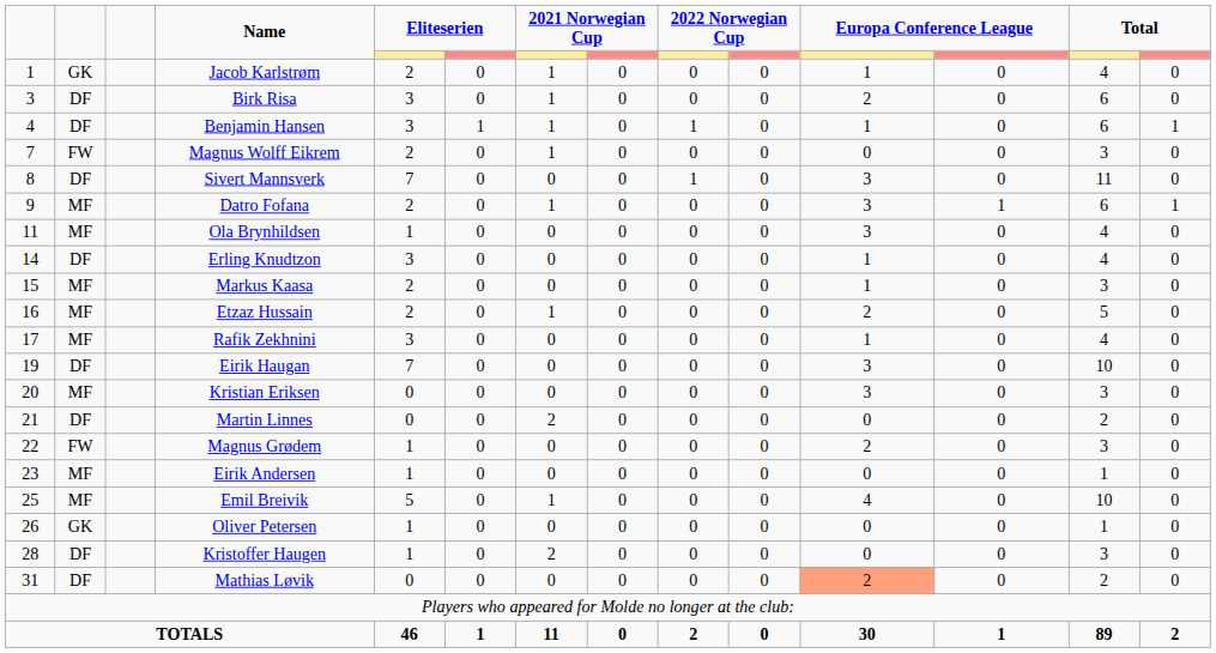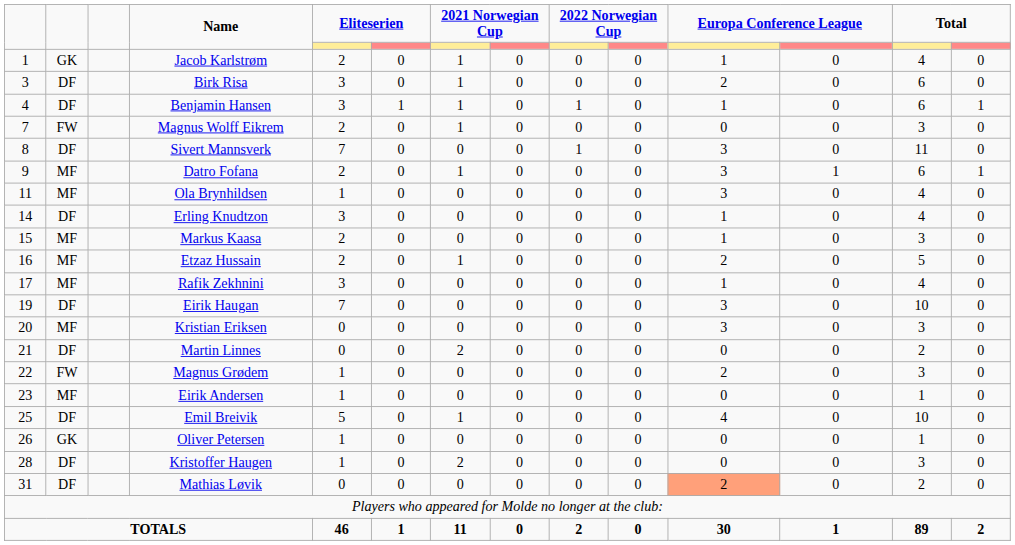 <table class="wikitable" style="font-size: 100%; text-align: center;">
 <tr>
 <td rowspan="2" width=40 align="center"><strong></strong></td>
 <td rowspan="2" width=40 align="center"><strong></strong></td>
 <td rowspan="2" width=40 align="center"><strong></strong></td>
 <td rowspan="2" width=200 align="center"><strong>Name</strong></td>
 <td colspan="2" align="center"><strong><a href='#'>Eliteserien</a></strong></td>
 <td colspan="2" align="center"><strong><a href='#'>2021 Norwegian Cup</a></strong></td>
 <td colspan="2" align="center"><strong><a href='#'>2022 Norwegian Cup</a></strong></td>
 <td colspan="2" align="center"><strong><a href='#'>Europa Conference League</a></strong></td>
 <td colspan="2" align="center"><strong>Total</strong></td>
 </tr>
 <tr>
 <th width=60 style="background: #FFEE99"></th>
 <th width=60 style="background: #FF8888"></th>
 <th width=60 style="background: #FFEE99"></th>
 <th width=60 style="background: #FF8888"></th>
 <th width=60 style="background: #FFEE99"></th>
 <th width=60 style="background: #FF8888"></th>
 <th width=120 style="background: #FFEE99"></th>
 <th width=120 style="background: #FF8888"></th>
 <th width=60 style="background: #FFEE99"></th>
 <th width=60 style="background: #FF8888"></th>
 </tr>
 <tr>
 <td>1</td>
 <td>GK</td>
 <td></td>
 <td><a href='#'>Jacob Karlstrøm</a></td>
 <td>2</td>
 <td>0</td>
 <td>1</td>
 <td>0</td>
 <td>0</td>
 <td>0</td>
 <td>1</td>
 <td>0</td>
 <td>4</td>
 <td>0</td>
 </tr>
 <tr>
 <td>3</td>
 <td>DF</td>
 <td></td>
 <td><a href='#'>Birk Risa</a></td>
 <td>3</td>
 <td>0</td>
 <td>1</td>
 <td>0</td>
 <td>0</td>
 <td>0</td>
 <td>2</td>
 <td>0</td>
 <td>6</td>
 <td>0</td>
 </tr>
 <tr>
 <td>4</td>
 <td>DF</td>
 <td></td>
 <td><a href='#'>Benjamin Hansen</a></td>
 <td>3</td>
 <td>1</td>
 <td>1</td>
 <td>0</td>
 <td>1</td>
 <td>0</td>
 <td>1</td>
 <td>0</td>
 <td>6</td>
 <td>1</td>
 </tr>
 <tr>
 <td>7</td>
 <td>FW</td>
 <td></td>
 <td><a href='#'>Magnus Wolff Eikrem</a></td>
 <td>2</td>
 <td>0</td>
 <td>1</td>
 <td>0</td>
 <td>0</td>
 <td>0</td>
 <td>0</td>
 <td>0</td>
 <td>3</td>
 <td>0</td>
 </tr>
 <tr>
 <td>8</td>
 <td>DF</td>
 <td></td>
 <td><a href='#'>Sivert Mannsverk</a></td>
 <td>7</td>
 <td>0</td>
 <td>0</td>
 <td>0</td>
 <td>1</td>
 <td>0</td>
 <td>3</td>
 <td>0</td>
 <td>11</td>
 <td>0</td>
 </tr>
 <tr>
 <td>9</td>
 <td>MF</td>
 <td></td>
 <td><a href='#'>Datro Fofana</a></td>
 <td>2</td>
 <td>0</td>
 <td>1</td>
 <td>0</td>
 <td>0</td>
 <td>0</td>
 <td>3</td>
 <td>1</td>
 <td>6</td>
 <td>1</td>
 </tr>
 <tr>
 <td>11</td>
 <td>MF</td>
 <td></td>
 <td><a href='#'>Ola Brynhildsen</a></td>
 <td>1</td>
 <td>0</td>
 <td>0</td>
 <td>0</td>
 <td>0</td>
 <td>0</td>
 <td>3</td>
 <td>0</td>
 <td>4</td>
 <td>0</td>
 </tr>
 <tr>
 <td>14</td>
 <td>DF</td>
 <td></td>
 <td><a href='#'>Erling Knudtzon</a></td>
 <td>3</td>
 <td>0</td>
 <td>0</td>
 <td>0</td>
 <td>0</td>
 <td>0</td>
 <td>1</td>
 <td>0</td>
 <td>4</td>
 <td>0</td>
 </tr>
 <tr>
 <td>15</td>
 <td>MF</td>
 <td></td>
 <td><a href='#'>Markus Kaasa</a></td>
 <td>2</td>
 <td>0</td>
 <td>0</td>
 <td>0</td>
 <td>0</td>
 <td>0</td>
 <td>1</td>
 <td>0</td>
 <td>3</td>
 <td>0</td>
 </tr>
 <tr>
 <td>16</td>
 <td>MF</td>
 <td></td>
 <td><a href='#'>Etzaz Hussain</a></td>
 <td>2</td>
 <td>0</td>
 <td>1</td>
 <td>0</td>
 <td>0</td>
 <td>0</td>
 <td>2</td>
 <td>0</td>
 <td>5</td>
 <td>0</td>
 </tr>
 <tr>
 <td>17</td>
 <td>MF</td>
 <td></td>
 <td><a href='#'>Rafik Zekhnini</a></td>
 <td>3</td>
 <td>0</td>
 <td>0</td>
 <td>0</td>
 <td>0</td>
 <td>0</td>
 <td>1</td>
 <td>0</td>
 <td>4</td>
 <td>0</td>
 </tr>
 <tr>
 <td>19</td>
 <td>DF</td>
 <td></td>
 <td><a href='#'>Eirik Haugan</a></td>
 <td>7</td>
 <td>0</td>
 <td>0</td>
 <td>0</td>
 <td>0</td>
 <td>0</td>
 <td>3</td>
 <td>0</td>
 <td>10</td>
 <td>0</td>
 </tr>
 <tr>
 <td>20</td>
 <td>MF</td>
 <td></td>
 <td><a href='#'>Kristian Eriksen</a></td>
 <td>0</td>
 <td>0</td>
 <td>0</td>
 <td>0</td>
 <td>0</td>
 <td>0</td>
 <td>3</td>
 <td>0</td>
 <td>3</td>
 <td>0</td>
 </tr>
 <tr>
 <td>21</td>
 <td>DF</td>
 <td></td>
 <td><a href='#'>Martin Linnes</a></td>
 <td>0</td>
 <td>0</td>
 <td>2</td>
 <td>0</td>
 <td>0</td>
 <td>0</td>
 <td>0</td>
 <td>0</td>
 <td>2</td>
 <td>0</td>
 </tr>
 <tr>
 <td>22</td>
 <td>FW</td>
 <td></td>
 <td><a href='#'>Magnus Grødem</a></td>
 <td>1</td>
 <td>0</td>
 <td>0</td>
 <td>0</td>
 <td>0</td>
 <td>0</td>
 <td>2</td>
 <td>0</td>
 <td>3</td>
 <td>0</td>
 </tr>
 <tr>
 <td>23</td>
 <td>MF</td>
 <td></td>
 <td><a href='#'>Eirik Andersen</a></td>
 <td>1</td>
 <td>0</td>
 <td>0</td>
 <td>0</td>
 <td>0</td>
 <td>0</td>
 <td>0</td>
 <td>0</td>
 <td>1</td>
 <td>0</td>
 </tr>
 <tr>
 <td>25</td>
-<td>MF</td>
+<td>DF</td>
 <td></td>
 <td><a href='#'>Emil Breivik</a></td>
 <td>5</td>
 <td>0</td>
 <td>1</td>
 <td>0</td>
 <td>0</td>
 <td>0</td>
 <td>4</td>
 <td>0</td>
 <td>10</td>
 <td>0</td>
 </tr>
 <tr>
 <td>26</td>
 <td>GK</td>
 <td></td>
 <td><a href='#'>Oliver Petersen</a></td>
 <td>1</td>
 <td>0</td>
 <td>0</td>
 <td>0</td>
 <td>0</td>
 <td>0</td>
 <td>0</td>
 <td>0</td>
 <td>1</td>
 <td>0</td>
 </tr>
 <tr>
 <td>28</td>
 <td>DF</td>
 <td></td>
 <td><a href='#'>Kristoffer Haugen</a></td>
 <td>1</td>
 <td>0</td>
 <td>2</td>
 <td>0</td>
 <td>0</td>
 <td>0</td>
 <td>0</td>
 <td>0</td>
 <td>3</td>
 <td>0</td>
 </tr>
 <tr>
 <td>31</td>
 <td>DF</td>
 <td></td>
 <td><a href='#'>Mathias Løvik</a></td>
 <td>0</td>
 <td>0</td>
 <td>0</td>
 <td>0</td>
 <td>0</td>
 <td>0</td>
 <td style="background: lightsalmon;">2</td>
 <td>0</td>
 <td>2</td>
 <td>0</td>
 </tr>
 <tr>
 <td colspan="14"><em>Players who appeared for Molde no longer at the club:</em></td>
 </tr>
 <tr>
 <td colspan="4"><strong>TOTALS</strong></td>
 <td><strong>46</strong></td>
 <td><strong>1</strong></td>
 <td><strong>11</strong></td>
 <td><strong>0</strong></td>
 <td><strong>2</strong></td>
 <td><strong>0</strong></td>
 <td><strong>30</strong></td>
 <td><strong>1</strong></td>
 <td><strong>89</strong></td>
 <td><strong>2</strong></td>
 </tr>
 </table>
